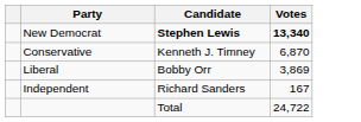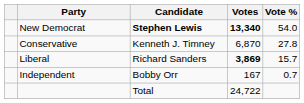 <table class="wikitable">
 <tr>
 <th></th>
 <th scope="col" width="175">Party</th>
 <th scope="col" width="150">Candidate</th>
 <th>Votes</th>
+<th>Vote %</th>
 </tr>
 <tr>
 <td>   </td>
 <td>New Democrat</td>
 <td><strong>Stephen Lewis</strong></td>
 <td align=right><strong>13,340</strong></td>
+<td align=right>54.0</td>
 </tr>
 <tr |>
 <td>   </td>
 <td>Conservative</td>
 <td>Kenneth J. Timney</td>
 <td align=right>6,870</td>
+<td align=right>27.8</td>
 </tr>
 <tr>
 <td>   </td>
 <td>Liberal</td>
-<td>Bobby Orr</td>
-<td align=right>3,869</td>
+<td>Richard Sanders</td>
+<td align=right><strong>3,869</strong></td>
+<td align=right>15.7<br></td>
 </tr>
 <tr |>
 <td>   </td>
 <td>Independent</td>
-<td>Richard Sanders</td>
+<td>Bobby Orr</td>
 <td align=right>167</td>
+<td align=right>0.7</td>
 </tr>
 <tr |>
 <td></td>
 <td></td>
 <td>Total</td>
 <td align=right>24,722</td>
+<td></td>
 </tr>
 </table>
